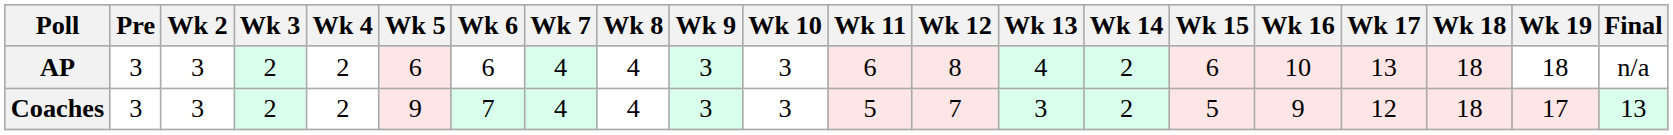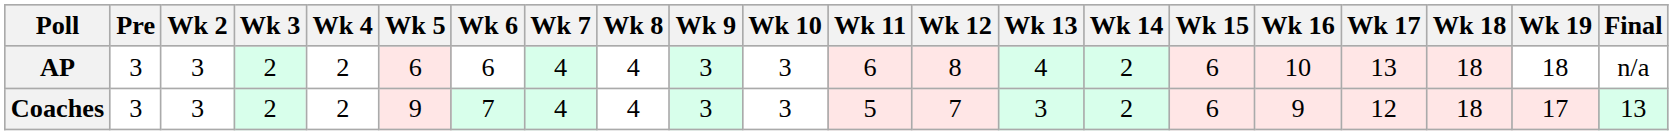 <table class="wikitable" style="white-space:nowrap;text-align:center;">
 <tr>
 <th>Poll</th>
 <th>Pre</th>
 <th>Wk 2</th>
 <th>Wk 3</th>
 <th>Wk 4</th>
 <th>Wk 5</th>
 <th>Wk 6</th>
 <th>Wk 7</th>
 <th>Wk 8</th>
 <th>Wk 9</th>
 <th>Wk 10</th>
 <th>Wk 11</th>
 <th>Wk 12</th>
 <th>Wk 13</th>
 <th>Wk 14</th>
 <th>Wk 15</th>
 <th>Wk 16</th>
 <th>Wk 17</th>
 <th>Wk 18</th>
 <th>Wk 19</th>
 <th>Final</th>
 </tr>
 <tr>
 <th>AP</th>
 <td style="background:#FFF;">3</td>
 <td style="background:#FFF;">3</td>
 <td style="background:#D8FFEB;">2</td>
 <td style="background:#FFF;">2</td>
 <td style="background:#FFE6E6;">6</td>
 <td style="background:#FFF;">6</td>
 <td style="background:#D8FFEB;">4</td>
 <td style="background:#FFF;">4</td>
 <td style="background:#D8FFEB;">3</td>
 <td style="background:#FFF;">3</td>
 <td style="background:#FFE6E6;">6</td>
 <td style="background:#FFE6E6;">8</td>
 <td style="background:#D8FFEB;">4</td>
 <td style="background:#D8FFEB;">2</td>
 <td style="background:#FFE6E6;">6</td>
 <td style="background:#FFE6E6;">10</td>
 <td style="background:#FFE6E6;">13</td>
 <td style="background:#FFE6E6;">18</td>
 <td style="background:#FFF;">18</td>
 <td style="background:#FFF;">n/a</td>
 </tr>
 <tr>
 <th>Coaches</th>
 <td style="background:#FFF;">3</td>
 <td style="background:#FFF;">3</td>
 <td style="background:#D8FFEB;">2</td>
 <td style="background:#FFF;">2</td>
 <td style="background:#FFE6E6;">9</td>
 <td style="background:#D8FFEB;">7</td>
 <td style="background:#D8FFEB;">4</td>
 <td style="background:#FFF;">4</td>
 <td style="background:#D8FFEB;">3</td>
 <td style="background:#FFF;">3</td>
 <td style="background:#FFE6E6;">5</td>
 <td style="background:#FFE6E6;">7</td>
 <td style="background:#D8FFEB;">3</td>
 <td style="background:#D8FFEB;">2</td>
-<td style="background:#FFE6E6;">5</td>
+<td style="background:#FFE6E6;">6</td>
 <td style="background:#FFE6E6;">9</td>
 <td style="background:#FFE6E6;">12</td>
 <td style="background:#FFE6E6;">18</td>
 <td style="background:#FFE6E6;">17</td>
 <td style="background:#D8FFEB;">13</td>
 </tr>
 </table>
